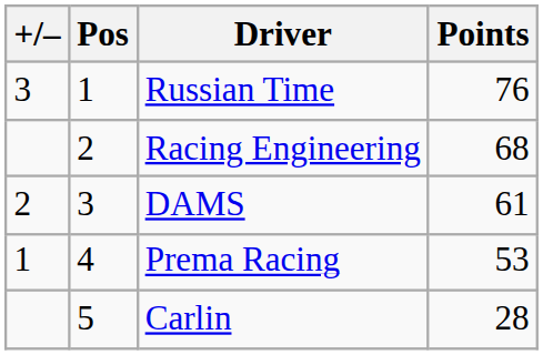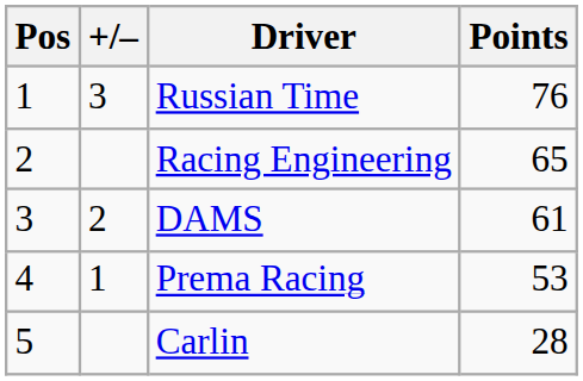 <table class="wikitable" style="font-size: 85%;">
 <tr>
+<th scope="col">Pos</th>
 <th scope="col">+/–</th>
-<th scope="col">Pos</th>
 <th scope="col">Driver</th>
 <th scope="col">Points</th>
 </tr>
 <tr>
+<td>1</td>
 <td> 3</td>
-<td>1</td>
 <td> <a href='#'>Russian Time</a></td>
 <td align="right">76</td>
 </tr>
 <tr>
+<td>2</td>
 <td></td>
-<td>2</td>
 <td> <a href='#'>Racing Engineering</a></td>
-<td align="right">68</td>
+<td align="right">65</td>
 </tr>
 <tr>
+<td>3</td>
 <td> 2</td>
-<td>3</td>
 <td> <a href='#'>DAMS</a></td>
 <td align="right">61</td>
 </tr>
 <tr>
+<td>4</td>
 <td> 1</td>
-<td>4</td>
 <td> <a href='#'>Prema Racing</a></td>
 <td align="right">53</td>
 </tr>
 <tr>
+<td>5</td>
 <td></td>
-<td>5</td>
 <td> <a href='#'>Carlin</a></td>
 <td align="right">28</td>
 </tr>
 </table>
